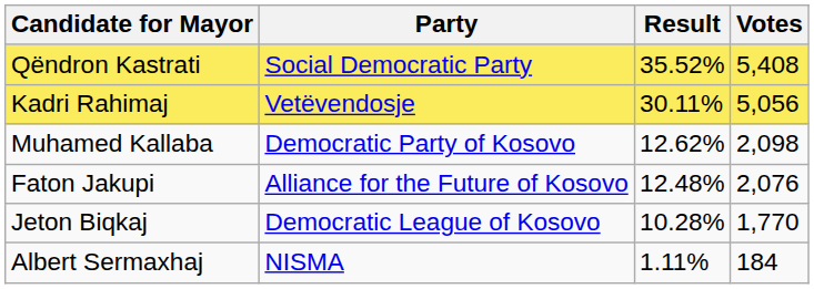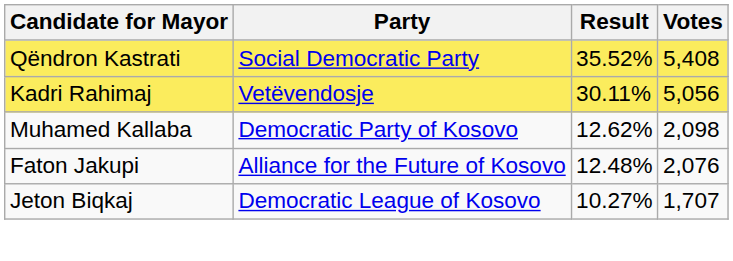 <table class=wikitable>
 <tr>
 <th>Candidate for Mayor</th>
 <th>Party</th>
 <th>Result</th>
 <th>Votes</th>
 </tr>
 <tr>
 <td style="background:#FBEC5D;">Qëndron Kastrati</td>
 <td style="background:#FBEC5D;"><a href='#'>Social Democratic Party</a></td>
 <td style="background:#FBEC5D;">35.52%</td>
 <td style="background:#FBEC5D;">5,408</td>
 </tr>
 <tr>
 <td style="background:#FBEC5D;">Kadri Rahimaj</td>
 <td style="background:#FBEC5D;"><a href='#'>Vetëvendosje</a></td>
 <td style="background:#FBEC5D;">30.11%</td>
 <td style="background:#FBEC5D;">5,056</td>
 </tr>
 <tr>
 <td>Muhamed Kallaba</td>
 <td><a href='#'>Democratic Party of Kosovo</a></td>
 <td>12.62%</td>
 <td>2,098</td>
 </tr>
 <tr>
 <td>Faton Jakupi</td>
 <td><a href='#'>Alliance for the Future of Kosovo</a></td>
 <td>12.48%</td>
 <td>2,076</td>
 </tr>
 <tr>
 <td>Jeton Biqkaj</td>
 <td><a href='#'>Democratic League of Kosovo</a></td>
-<td>10.28%</td>
-<td>1,770</td>
-</tr>
-<tr>
-<td>Albert Sermaxhaj</td>
-<td><a href='#'>NISMA</a></td>
-<td>1.11%</td>
-<td>184</td>
+<td>10.27%</td>
+<td>1,707</td>
 </tr>
 </table>
